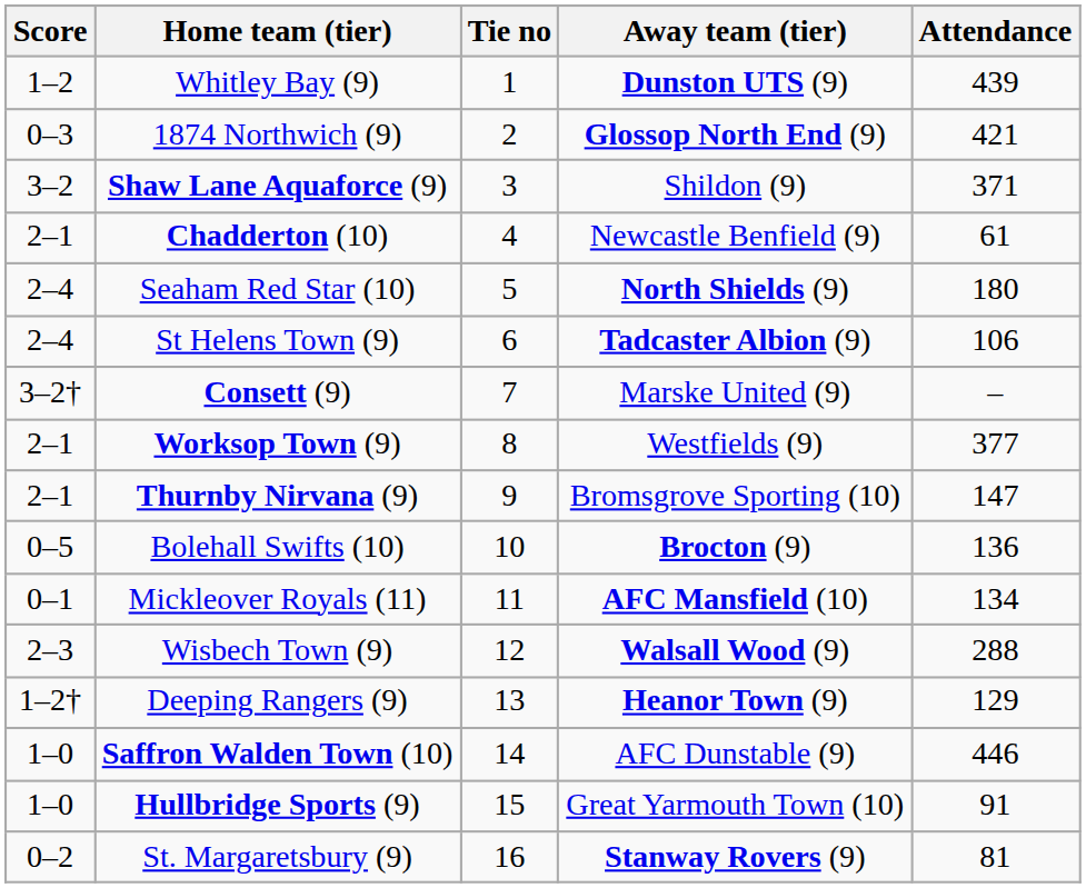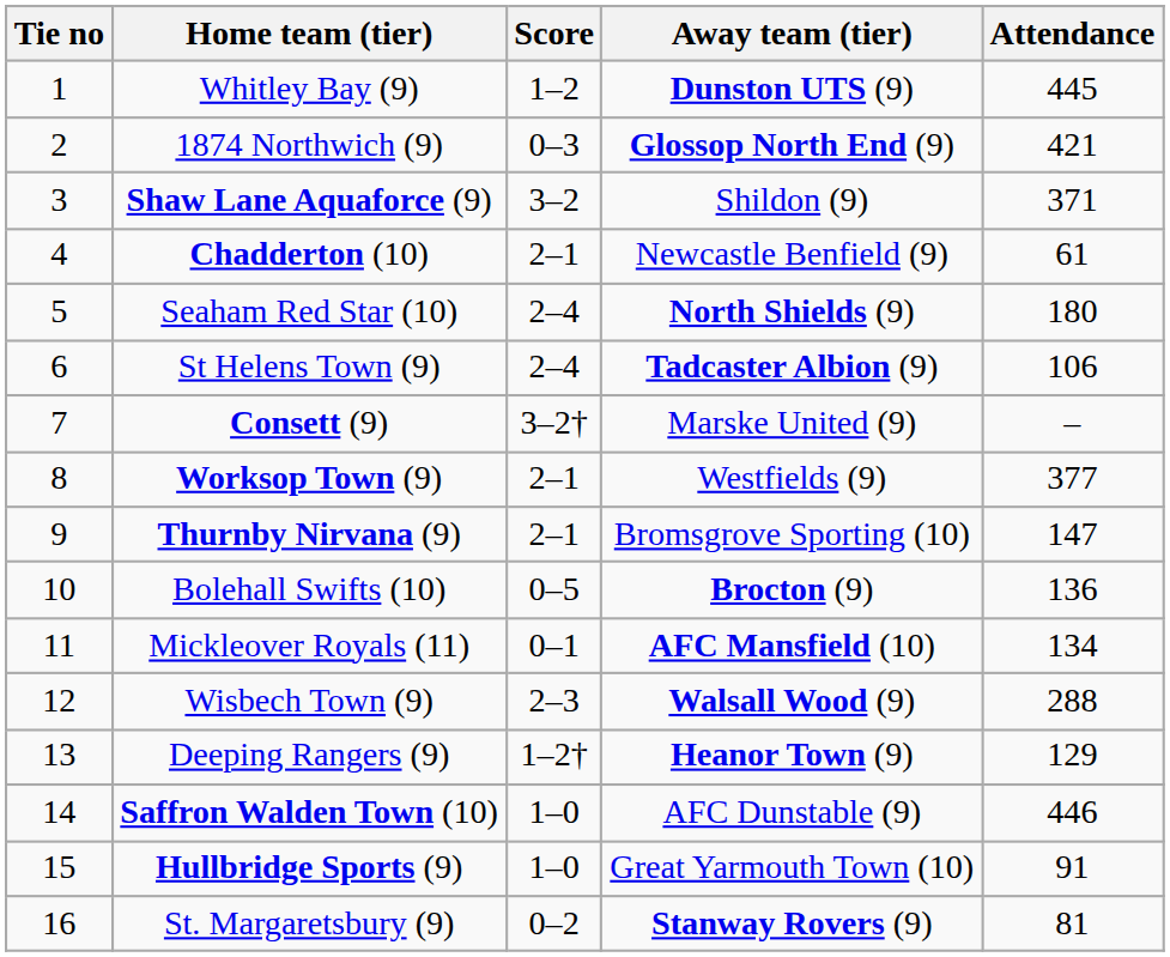 <table class="wikitable" style="text-align: center; font-size:85%">
 <tr>
+<th>Tie no</th>
+<th>Home team (tier)</th>
 <th>Score</th>
-<th>Home team (tier)</th>
-<th>Tie no</th>
 <th>Away team (tier)</th>
 <th>Attendance</th>
 </tr>
 <tr>
+<td>1</td>
+<td><a href='#'>Whitley Bay</a> (9)</td>
 <td>1–2</td>
-<td><a href='#'>Whitley Bay</a> (9)</td>
-<td>1</td>
 <td><strong><a href='#'>Dunston UTS</a></strong> (9)</td>
-<td>439</td>
+<td>445</td>
 </tr>
 <tr>
+<td>2</td>
+<td><a href='#'>1874 Northwich</a> (9)</td>
 <td>0–3</td>
-<td><a href='#'>1874 Northwich</a> (9)</td>
-<td>2</td>
 <td><strong><a href='#'>Glossop North End</a></strong> (9)</td>
 <td>421</td>
 </tr>
 <tr>
+<td>3</td>
+<td><strong><a href='#'>Shaw Lane Aquaforce</a></strong> (9)</td>
 <td>3–2</td>
-<td><strong><a href='#'>Shaw Lane Aquaforce</a></strong> (9)</td>
-<td>3</td>
 <td><a href='#'>Shildon</a> (9)</td>
 <td>371</td>
 </tr>
 <tr>
+<td>4</td>
+<td><strong><a href='#'>Chadderton</a></strong> (10)</td>
 <td>2–1</td>
-<td><strong><a href='#'>Chadderton</a></strong> (10)</td>
-<td>4</td>
 <td><a href='#'>Newcastle Benfield</a> (9)</td>
 <td>61</td>
 </tr>
 <tr>
+<td>5</td>
+<td><a href='#'>Seaham Red Star</a> (10)</td>
 <td>2–4</td>
-<td><a href='#'>Seaham Red Star</a> (10)</td>
-<td>5</td>
 <td><strong><a href='#'>North Shields</a></strong> (9)</td>
 <td>180</td>
 </tr>
 <tr>
+<td>6</td>
+<td><a href='#'>St Helens Town</a> (9)</td>
 <td>2–4</td>
-<td><a href='#'>St Helens Town</a> (9)</td>
-<td>6</td>
 <td><strong><a href='#'>Tadcaster Albion</a></strong> (9)</td>
 <td>106</td>
 </tr>
 <tr>
+<td>7</td>
+<td><strong><a href='#'>Consett</a></strong> (9)</td>
 <td>3–2†</td>
-<td><strong><a href='#'>Consett</a></strong> (9)</td>
-<td>7</td>
 <td><a href='#'>Marske United</a> (9)</td>
 <td>–</td>
 </tr>
 <tr>
+<td>8</td>
+<td><strong><a href='#'>Worksop Town</a></strong> (9)</td>
 <td>2–1</td>
-<td><strong><a href='#'>Worksop Town</a></strong> (9)</td>
-<td>8</td>
 <td><a href='#'>Westfields</a> (9)</td>
 <td>377</td>
 </tr>
 <tr>
+<td>9</td>
+<td><strong><a href='#'>Thurnby Nirvana</a></strong> (9)</td>
 <td>2–1</td>
-<td><strong><a href='#'>Thurnby Nirvana</a></strong> (9)</td>
-<td>9</td>
 <td><a href='#'>Bromsgrove Sporting</a> (10)</td>
 <td>147</td>
 </tr>
 <tr>
+<td>10</td>
+<td><a href='#'>Bolehall Swifts</a> (10)</td>
 <td>0–5</td>
-<td><a href='#'>Bolehall Swifts</a> (10)</td>
-<td>10</td>
 <td><strong><a href='#'>Brocton</a></strong> (9)</td>
 <td>136</td>
 </tr>
 <tr>
+<td>11</td>
+<td><a href='#'>Mickleover Royals</a> (11)</td>
 <td>0–1</td>
-<td><a href='#'>Mickleover Royals</a> (11)</td>
-<td>11</td>
 <td><strong><a href='#'>AFC Mansfield</a></strong> (10)</td>
 <td>134</td>
 </tr>
 <tr>
+<td>12</td>
+<td><a href='#'>Wisbech Town</a> (9)</td>
 <td>2–3</td>
-<td><a href='#'>Wisbech Town</a> (9)</td>
-<td>12</td>
 <td><strong><a href='#'>Walsall Wood</a></strong> (9)</td>
 <td>288</td>
 </tr>
 <tr>
+<td>13</td>
+<td><a href='#'>Deeping Rangers</a> (9)</td>
 <td>1–2†</td>
-<td><a href='#'>Deeping Rangers</a> (9)</td>
-<td>13</td>
 <td><strong><a href='#'>Heanor Town</a></strong> (9)</td>
 <td>129</td>
 </tr>
 <tr>
+<td>14</td>
+<td><strong><a href='#'>Saffron Walden Town</a></strong> (10)</td>
 <td>1–0</td>
-<td><strong><a href='#'>Saffron Walden Town</a></strong> (10)</td>
-<td>14</td>
 <td><a href='#'>AFC Dunstable</a> (9)</td>
 <td>446</td>
 </tr>
 <tr>
+<td>15</td>
+<td><strong><a href='#'>Hullbridge Sports</a></strong> (9)</td>
 <td>1–0</td>
-<td><strong><a href='#'>Hullbridge Sports</a></strong> (9)</td>
-<td>15</td>
 <td><a href='#'>Great Yarmouth Town</a> (10)</td>
 <td>91</td>
 </tr>
 <tr>
+<td>16</td>
+<td><a href='#'>St. Margaretsbury</a> (9)</td>
 <td>0–2</td>
-<td><a href='#'>St. Margaretsbury</a> (9)</td>
-<td>16</td>
 <td><strong><a href='#'>Stanway Rovers</a></strong> (9)</td>
 <td>81</td>
 </tr>
 </table>
